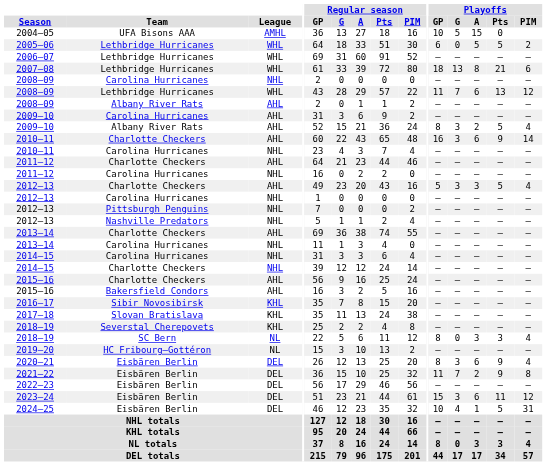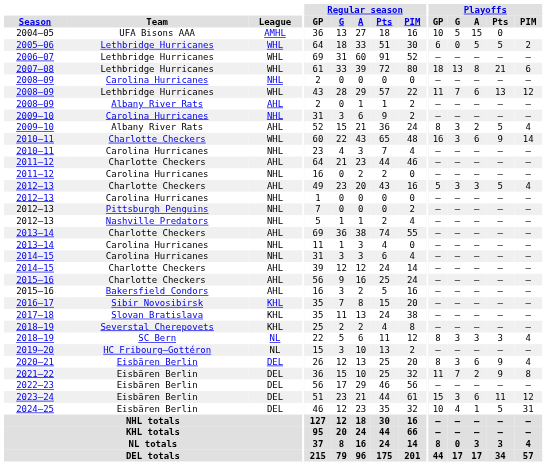 <table border="0" cellpadding="1" cellspacing="0" style="text-align:center; width:60em;">
 <tr bgcolor="#e0e0e0">
 <th colspan="3" bgcolor="#ffffff"></th>
 <th rowspan="100" bgcolor="#ffffff"></th>
 <th colspan="5"><a href='#'>Regular season</a></th>
 <th rowspan="100" bgcolor="#ffffff"></th>
 <th colspan="5"><a href='#'>Playoffs</a></th>
 </tr>
 <tr bgcolor="#e0e0e0">
 <th><a href='#'>Season</a></th>
 <th>Team</th>
 <th>League</th>
 <th>GP</th>
 <th><a href='#'>G</a></th>
 <th><a href='#'>A</a></th>
 <th><a href='#'>Pts</a></th>
 <th><a href='#'>PIM</a></th>
 <th>GP</th>
 <th>G</th>
 <th>A</th>
 <th>Pts</th>
 <th>PIM</th>
 </tr>
 <tr>
 <td>2004–05</td>
 <td>UFA Bisons AAA</td>
 <td><a href='#'>AMHL</a></td>
 <td>36</td>
 <td>13</td>
 <td 14>27</td>
 <td>18</td>
 <td>16</td>
 <td>10</td>
 <td>5</td>
 <td>15</td>
 <td>0</td>
 </tr>
 <tr bgcolor="#f0f0f0">
 <td><a href='#'>2005–06</a></td>
 <td><a href='#'>Lethbridge Hurricanes</a></td>
 <td><a href='#'>WHL</a></td>
 <td>64</td>
 <td>18</td>
 <td>33</td>
 <td>51</td>
 <td>30</td>
 <td>6</td>
 <td>0</td>
 <td>5</td>
 <td>5</td>
 <td>2</td>
 </tr>
 <tr>
 <td><a href='#'>2006–07</a></td>
 <td>Lethbridge Hurricanes</td>
 <td>WHL</td>
 <td>69</td>
 <td>31</td>
 <td>60</td>
 <td>91</td>
 <td>52</td>
 <td>—</td>
 <td>—</td>
 <td>—</td>
 <td>—</td>
 <td>—</td>
 </tr>
 <tr bgcolor="#f0f0f0">
 <td><a href='#'>2007–08</a></td>
 <td>Lethbridge Hurricanes</td>
 <td>WHL</td>
 <td>61</td>
 <td>33</td>
 <td>39</td>
 <td>72</td>
 <td>80</td>
 <td>18</td>
 <td>13</td>
 <td>8</td>
 <td>21</td>
 <td>6</td>
 </tr>
 <tr>
 <td><a href='#'>2008–09</a></td>
 <td><a href='#'>Carolina Hurricanes</a></td>
 <td><a href='#'>NHL</a></td>
 <td>2</td>
 <td>0</td>
 <td>0</td>
 <td>0</td>
 <td>0</td>
 <td>—</td>
 <td>—</td>
 <td>—</td>
 <td>—</td>
 <td>—</td>
 </tr>
 <tr bgcolor="#f0f0f0">
 <td><a href='#'>2008–09</a></td>
 <td>Lethbridge Hurricanes</td>
 <td>WHL</td>
 <td>43</td>
 <td>28</td>
 <td>29</td>
 <td>57</td>
 <td>22</td>
 <td>11</td>
 <td>7</td>
 <td>6</td>
 <td>13</td>
 <td>12</td>
 </tr>
 <tr>
 <td><a href='#'>2008–09</a></td>
 <td><a href='#'>Albany River Rats</a></td>
 <td><a href='#'>AHL</a></td>
 <td>2</td>
 <td>0</td>
 <td>1</td>
 <td>1</td>
 <td>2</td>
 <td>—</td>
 <td>—</td>
 <td>—</td>
 <td>—</td>
 <td>—</td>
 </tr>
 <tr bgcolor="#f0f0f0">
 <td><a href='#'>2009–10</a></td>
 <td><a href='#'>Carolina Hurricanes</a></td>
-<td>AHL</td>
+<td><a href='#'>NHL</a></td>
 <td>31</td>
 <td>3</td>
 <td>6</td>
 <td>9</td>
 <td>2</td>
 <td>—</td>
 <td>—</td>
 <td>—</td>
 <td>—</td>
 <td>—</td>
 </tr>
 <tr>
 <td><a href='#'>2009–10</a></td>
 <td>Albany River Rats</td>
 <td>AHL</td>
 <td>52</td>
 <td>15</td>
 <td>21</td>
 <td>36</td>
 <td>24</td>
 <td>8</td>
 <td>3</td>
 <td>2</td>
 <td>5</td>
 <td>4</td>
 </tr>
 <tr bgcolor="#f0f0f0">
 <td><a href='#'>2010–11</a></td>
 <td><a href='#'>Charlotte Checkers</a></td>
-<td>AHL</td>
+<td>WHL</td>
 <td>60</td>
 <td>22</td>
 <td>43</td>
 <td>65</td>
 <td>48</td>
 <td>16</td>
 <td>3</td>
 <td>6</td>
 <td>9</td>
 <td>14</td>
 </tr>
 <tr>
 <td><a href='#'>2010–11</a></td>
 <td>Carolina Hurricanes</td>
 <td>NHL</td>
 <td>23</td>
 <td>4</td>
 <td>3</td>
 <td>7</td>
 <td>4</td>
 <td>—</td>
 <td>—</td>
 <td>—</td>
 <td>—</td>
 <td>—</td>
 </tr>
 <tr bgcolor="#f0f0f0">
 <td><a href='#'>2011–12</a></td>
 <td>Charlotte Checkers</td>
 <td>AHL</td>
 <td>64</td>
 <td>21</td>
 <td>23</td>
 <td>44</td>
 <td>46</td>
 <td>—</td>
 <td>—</td>
 <td>—</td>
 <td>—</td>
 <td>—</td>
 </tr>
 <tr>
 <td><a href='#'>2011–12</a></td>
 <td>Carolina Hurricanes</td>
 <td>NHL</td>
 <td>16</td>
 <td>0</td>
 <td>2</td>
 <td>2</td>
 <td>0</td>
 <td>—</td>
 <td>—</td>
 <td>—</td>
 <td>—</td>
 <td>—</td>
 </tr>
 <tr bgcolor="#f0f0f0">
 <td><a href='#'>2012–13</a></td>
 <td>Charlotte Checkers</td>
 <td>AHL</td>
 <td>49</td>
 <td>23</td>
 <td>20</td>
 <td>43</td>
 <td>16</td>
 <td>5</td>
 <td>3</td>
 <td>3</td>
 <td>5</td>
 <td>4</td>
 </tr>
 <tr>
 <td><a href='#'>2012–13</a></td>
 <td>Carolina Hurricanes</td>
 <td>NHL</td>
 <td>1</td>
 <td>0</td>
 <td>0</td>
 <td>0</td>
 <td>0</td>
 <td>—</td>
 <td>—</td>
 <td>—</td>
 <td>—</td>
 <td>—</td>
 </tr>
 <tr bgcolor="#f0f0f0">
 <td>2012–13</td>
 <td><a href='#'>Pittsburgh Penguins</a></td>
 <td>NHL</td>
 <td>7</td>
 <td>0</td>
 <td>0</td>
 <td>0</td>
 <td>2</td>
 <td>—</td>
 <td>—</td>
 <td>—</td>
 <td>—</td>
 <td>—</td>
 </tr>
 <tr>
 <td>2012–13</td>
 <td><a href='#'>Nashville Predators</a></td>
 <td>NHL</td>
 <td>5</td>
 <td>1</td>
 <td>1</td>
 <td>2</td>
 <td>4</td>
 <td>—</td>
 <td>—</td>
 <td>—</td>
 <td>—</td>
 <td>—</td>
 </tr>
 <tr bgcolor="#f0f0f0">
 <td><a href='#'>2013–14</a></td>
 <td>Charlotte Checkers</td>
 <td>AHL</td>
 <td>69</td>
 <td>36</td>
 <td>38</td>
 <td>74</td>
 <td>55</td>
 <td>—</td>
 <td>—</td>
 <td>—</td>
 <td>—</td>
 <td>—</td>
 </tr>
 <tr>
 <td><a href='#'>2013–14</a></td>
 <td>Carolina Hurricanes</td>
 <td>NHL</td>
 <td>11</td>
 <td>1</td>
 <td>3</td>
 <td>4</td>
 <td>0</td>
 <td>—</td>
 <td>—</td>
 <td>—</td>
 <td>—</td>
 <td>—</td>
 </tr>
 <tr bgcolor="#f0f0f0">
 <td><a href='#'>2014–15</a></td>
 <td>Carolina Hurricanes</td>
 <td>NHL</td>
 <td>31</td>
 <td>3</td>
 <td>3</td>
 <td>6</td>
 <td>4</td>
 <td>—</td>
 <td>—</td>
 <td>—</td>
 <td>—</td>
 <td>—</td>
 </tr>
 <tr>
 <td><a href='#'>2014–15</a></td>
 <td>Charlotte Checkers</td>
-<td><a href='#'>NHL</a></td>
+<td>AHL</td>
 <td>39</td>
 <td>12</td>
 <td>12</td>
 <td>24</td>
 <td>14</td>
 <td>—</td>
 <td>—</td>
 <td>—</td>
 <td>—</td>
 <td>—</td>
 </tr>
 <tr bgcolor="#f0f0f0">
 <td><a href='#'>2015–16</a></td>
 <td>Charlotte Checkers</td>
 <td>AHL</td>
 <td>56</td>
 <td>9</td>
 <td>16</td>
 <td>25</td>
 <td>24</td>
 <td>—</td>
 <td>—</td>
 <td>—</td>
 <td>—</td>
 <td>—</td>
 </tr>
 <tr>
 <td>2015–16</td>
 <td><a href='#'>Bakersfield Condors</a></td>
 <td>AHL</td>
 <td>16</td>
 <td>3</td>
 <td>2</td>
 <td>5</td>
 <td>16</td>
 <td>—</td>
 <td>—</td>
 <td>—</td>
 <td>—</td>
 <td>—</td>
 </tr>
 <tr bgcolor="#f0f0f0">
 <td><a href='#'>2016–17</a></td>
 <td><a href='#'>Sibir Novosibirsk</a></td>
 <td><a href='#'>KHL</a></td>
 <td>35</td>
 <td>7</td>
 <td>8</td>
 <td>15</td>
 <td>20</td>
 <td>—</td>
 <td>—</td>
 <td>—</td>
 <td>—</td>
 <td>—</td>
 </tr>
 <tr>
 <td><a href='#'>2017–18</a></td>
 <td><a href='#'>Slovan Bratislava</a></td>
 <td>KHL</td>
 <td>35</td>
 <td>11</td>
 <td>13</td>
 <td>24</td>
 <td>38</td>
 <td>—</td>
 <td>—</td>
 <td>—</td>
 <td>—</td>
 <td>—</td>
 </tr>
 <tr bgcolor="#f0f0f0">
 <td><a href='#'>2018–19</a></td>
 <td><a href='#'>Severstal Cherepovets</a></td>
 <td>KHL</td>
 <td>25</td>
 <td>2</td>
 <td>2</td>
 <td>4</td>
 <td>8</td>
 <td>—</td>
 <td>—</td>
 <td>—</td>
 <td>—</td>
 <td>—</td>
 </tr>
 <tr>
 <td><a href='#'>2018–19</a></td>
 <td><a href='#'>SC Bern</a></td>
 <td><a href='#'>NL</a></td>
 <td>22</td>
 <td>5</td>
 <td>6</td>
 <td>11</td>
 <td>12</td>
 <td>8</td>
-<td>0</td>
+<td>3</td>
 <td>3</td>
 <td>3</td>
 <td>4</td>
 </tr>
 <tr bgcolor="#f0f0f0">
 <td><a href='#'>2019–20</a></td>
 <td><a href='#'>HC Fribourg–Gottéron</a></td>
 <td>NL</td>
 <td>15</td>
 <td>3</td>
 <td>10</td>
 <td>13</td>
 <td>2</td>
 <td>—</td>
 <td>—</td>
 <td>—</td>
 <td>—</td>
 <td>—</td>
 </tr>
 <tr>
 <td><a href='#'>2020–21</a></td>
 <td><a href='#'>Eisbären Berlin</a></td>
 <td><a href='#'>DEL</a></td>
 <td>26</td>
 <td>12</td>
 <td>13</td>
 <td>25</td>
 <td>20</td>
 <td>8</td>
 <td>3</td>
 <td>6</td>
 <td>9</td>
 <td>4</td>
 </tr>
 <tr bgcolor="#f0f0f0">
 <td><a href='#'>2021–22</a></td>
 <td>Eisbären Berlin</td>
 <td>DEL</td>
 <td>36</td>
 <td>15</td>
 <td>10</td>
 <td>25</td>
 <td>32</td>
 <td>11</td>
 <td>7</td>
 <td>2</td>
 <td>9</td>
 <td>8</td>
 </tr>
 <tr>
 <td><a href='#'>2022–23</a></td>
 <td>Eisbären Berlin</td>
 <td>DEL</td>
 <td>56</td>
 <td>17</td>
 <td>29</td>
 <td>46</td>
 <td>56</td>
 <td>—</td>
 <td>—</td>
 <td>—</td>
 <td>—</td>
 <td>—</td>
 </tr>
 <tr bgcolor="#f0f0f0">
 <td><a href='#'>2023–24</a></td>
 <td>Eisbären Berlin</td>
 <td>DEL</td>
 <td>51</td>
 <td>23</td>
 <td>21</td>
 <td>44</td>
 <td>61</td>
 <td>15</td>
 <td>3</td>
 <td>6</td>
 <td>11</td>
 <td>12</td>
 </tr>
 <tr>
 <td><a href='#'>2024–25</a></td>
 <td>Eisbären Berlin</td>
 <td>DEL</td>
 <td>46</td>
 <td>12</td>
 <td>23</td>
 <td>35</td>
 <td>32</td>
 <td>10</td>
 <td>4</td>
 <td>1</td>
 <td>5</td>
 <td>31</td>
 </tr>
 <tr bgcolor="#e0e0e0">
 <th colspan="3">NHL totals</th>
 <th>127</th>
 <th>12</th>
 <th>18</th>
 <th>30</th>
 <th>16</th>
 <th>—</th>
 <th>—</th>
 <th>—</th>
 <th>—</th>
 <th>—</th>
 </tr>
 <tr bgcolor="#e0e0e0">
 <th colspan="3">KHL totals</th>
 <th>95</th>
 <th>20</th>
 <th>24</th>
 <th>44</th>
 <th>66</th>
 <th>—</th>
 <th>—</th>
 <th>—</th>
 <th>—</th>
 <th>—</th>
 </tr>
 <tr bgcolor="#e0e0e0">
 <th colspan="3">NL totals</th>
 <th>37</th>
 <th>8</th>
 <th>16</th>
 <th>24</th>
 <th>14</th>
 <th>8</th>
 <th>0</th>
 <th>3</th>
 <th>3</th>
 <th>4</th>
 </tr>
 <tr bgcolor="#e0e0e0">
 <th colspan="3">DEL totals</th>
 <th>215</th>
 <th>79</th>
 <th>96</th>
 <th>175</th>
 <th>201</th>
 <th>44</th>
 <th>17</th>
 <th>17</th>
 <th>34</th>
 <th>57</th>
 </tr>
 </table>
